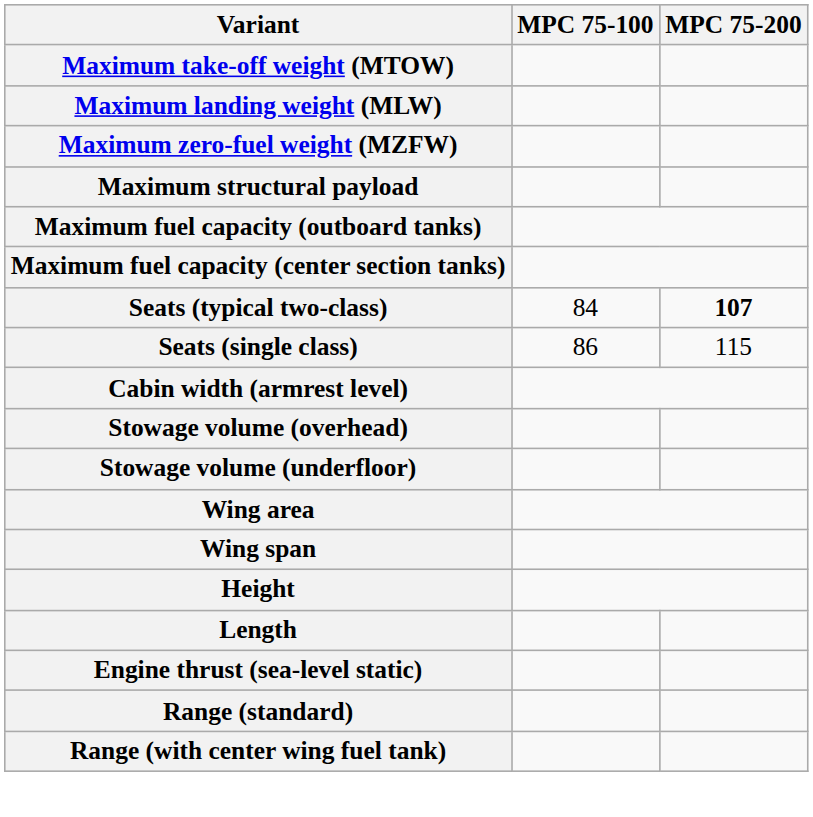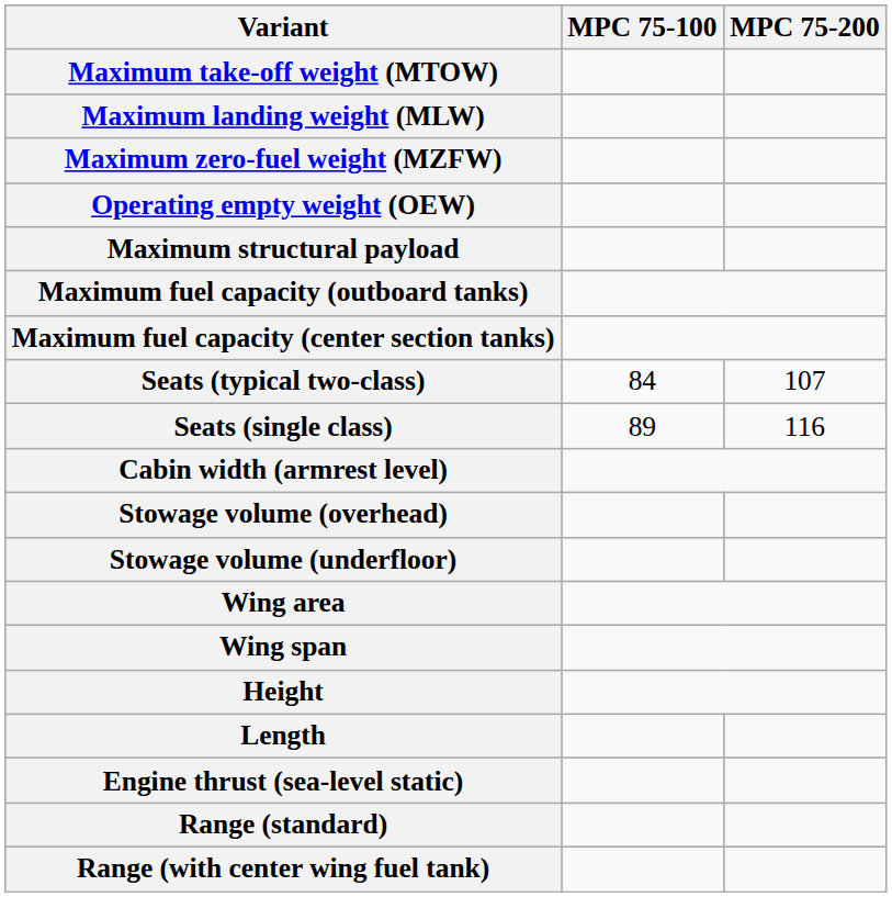 <table class="wikitable" style="text-align: center">
 <tr>
 <th>Variant</th>
 <th>MPC 75-100</th>
 <th>MPC 75-200</th>
 </tr>
 <tr>
 <th><a href='#'>Maximum take-off weight</a> (MTOW)</th>
 <td></td>
 <td></td>
 </tr>
 <tr>
 <th><a href='#'>Maximum landing weight</a> (MLW)</th>
 <td></td>
 <td></td>
 </tr>
 <tr>
 <th><a href='#'>Maximum zero-fuel weight</a> (MZFW)</th>
 <td></td>
 <td></td>
 </tr>
 <tr>
+<th><a href='#'>Operating empty weight</a> (OEW)</th>
+<td></td>
+<td></td>
+</tr>
+<tr>
 <th>Maximum structural payload</th>
 <td></td>
 <td></td>
 </tr>
 <tr>
 <th>Maximum fuel capacity (outboard tanks)</th>
 <td colspan=2></td>
 </tr>
 <tr>
 <th>Maximum fuel capacity (center section tanks)</th>
 <td colspan=2></td>
 </tr>
 <tr>
 <th>Seats (typical two-class)</th>
 <td>84</td>
-<td><strong>107</strong></td>
+<td>107</td>
 </tr>
 <tr>
 <th>Seats (single class)</th>
-<td>86</td>
-<td>115</td>
+<td>89</td>
+<td>116</td>
 </tr>
 <tr>
 <th>Cabin width (armrest level)</th>
 <td colspan=2></td>
 </tr>
 <tr>
 <th>Stowage volume (overhead)</th>
 <td></td>
 <td></td>
 </tr>
 <tr>
 <th>Stowage volume (underfloor)</th>
 <td></td>
 <td></td>
 </tr>
 <tr>
 <th>Wing area</th>
 <td colspan=2></td>
 </tr>
 <tr>
 <th>Wing span</th>
 <td colspan=2></td>
 </tr>
 <tr>
 <th>Height</th>
 <td colspan=2></td>
 </tr>
 <tr>
 <th>Length</th>
 <td></td>
 <td></td>
 </tr>
 <tr>
 <th>Engine thrust (sea-level static)</th>
 <td></td>
 <td></td>
 </tr>
 <tr>
 <th>Range (standard)</th>
 <td></td>
 <td></td>
 </tr>
 <tr>
 <th>Range (with center wing fuel tank)</th>
 <td></td>
 </tr>
 </table>
